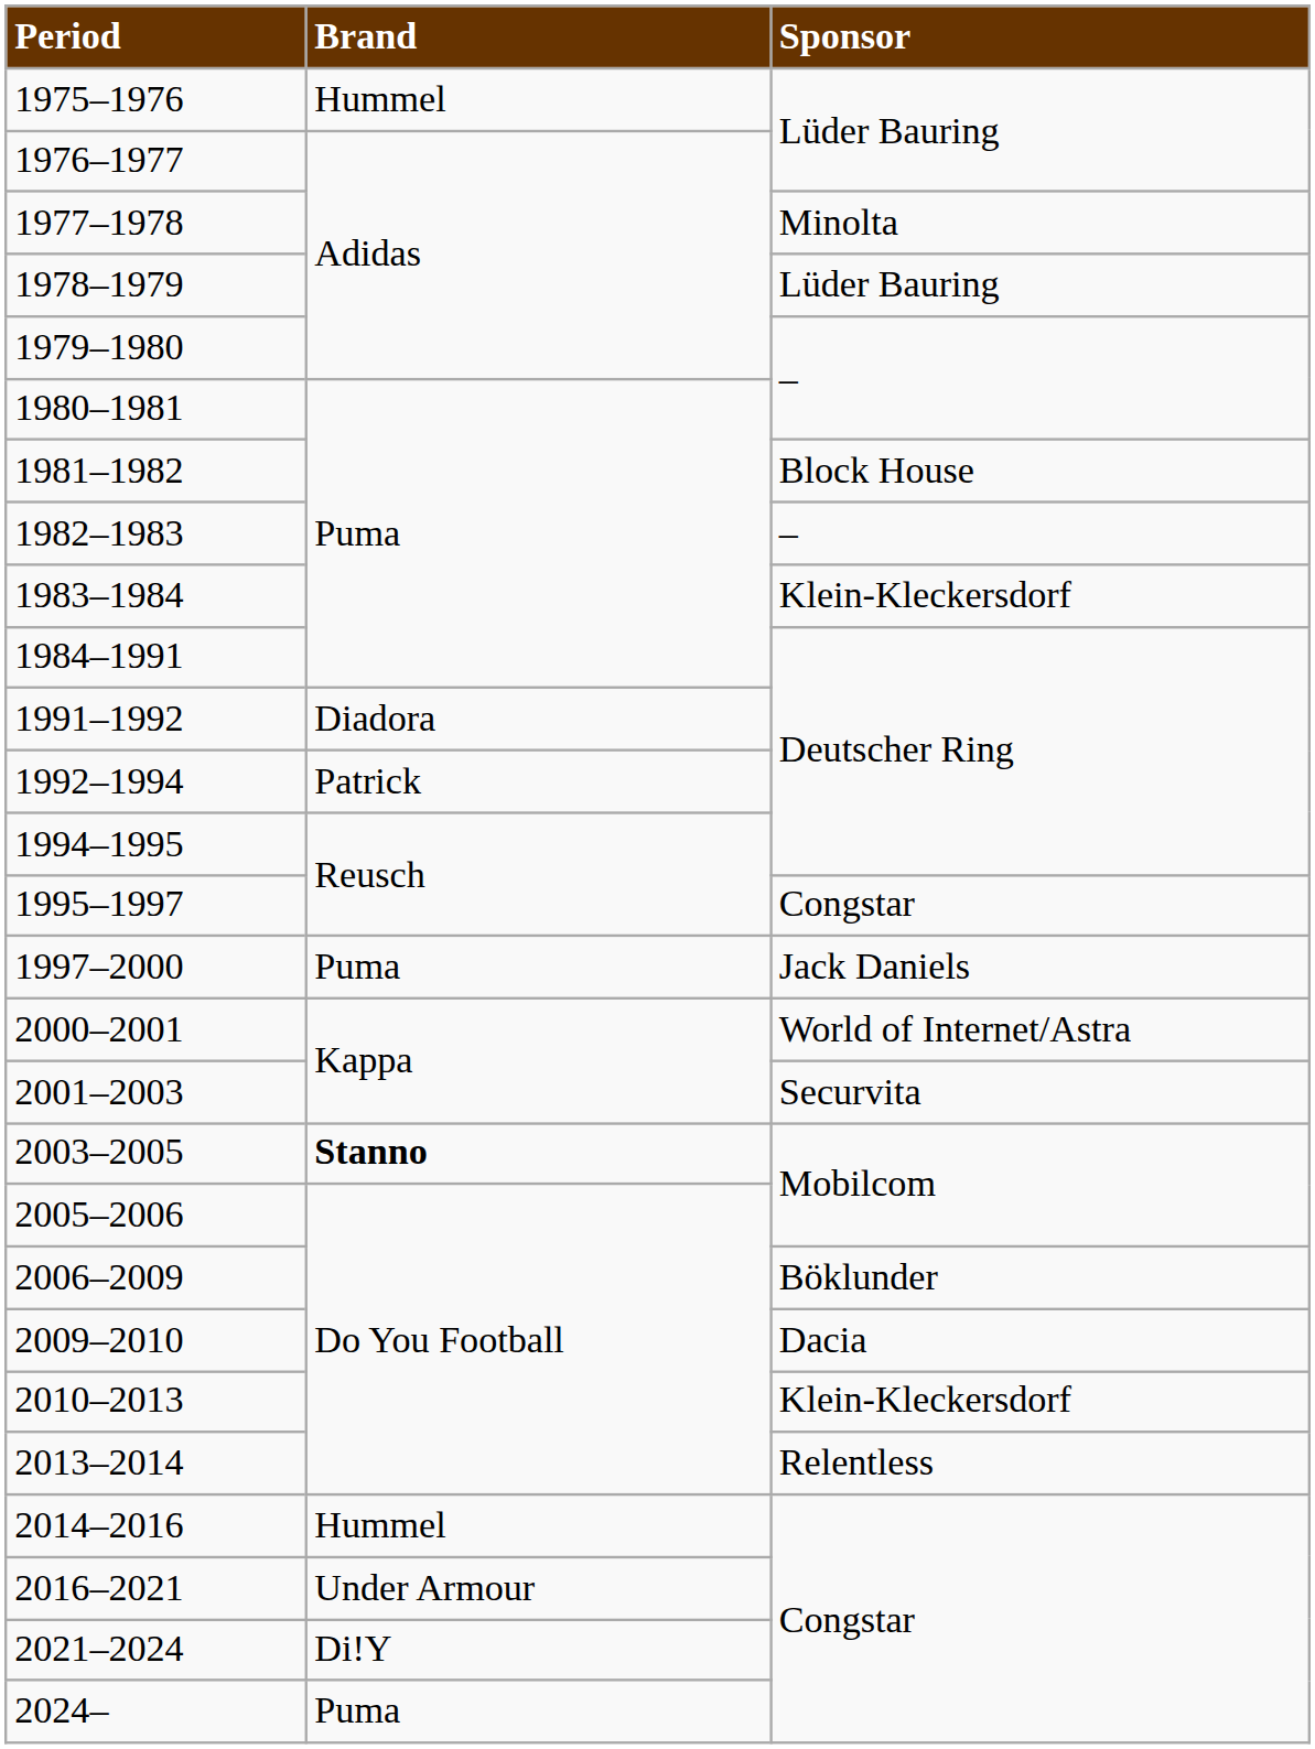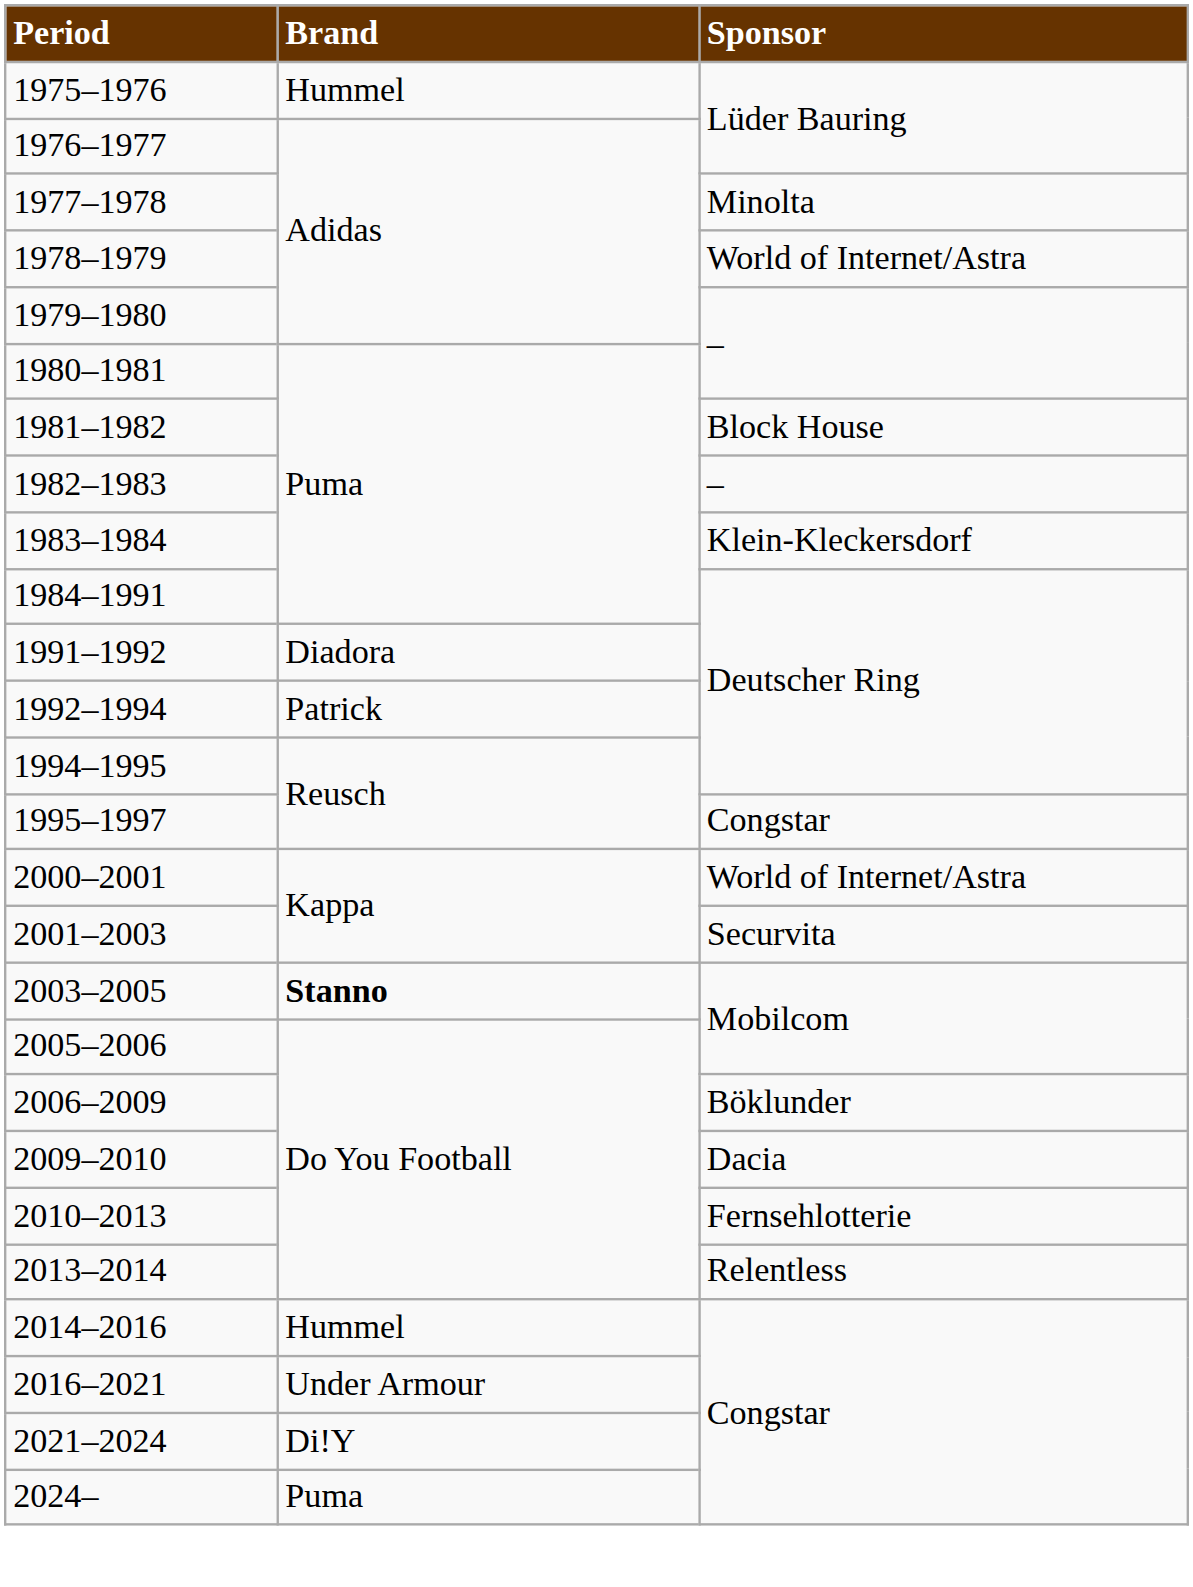 <table class="wikitable center" style="width:500px; font-size:90%;">
 <tr style="background:#630; color:#FFF; font-weight:bold;">
 <td style=min-width:5em>Period</td>
 <td style=min-width:8em>Brand</td>
 <td style=min-width:8em>Sponsor</td>
 </tr>
 <tr>
 <td>1975–1976</td>
 <td>Hummel</td>
 <td rowspan="2">Lüder Bauring</td>
 </tr>
 <tr>
 <td>1976–1977</td>
 <td rowspan="4">Adidas</td>
 </tr>
 <tr>
 <td>1977–1978</td>
 <td>Minolta</td>
 </tr>
 <tr>
 <td>1978–1979</td>
-<td>Lüder Bauring</td>
+<td>World of Internet/Astra</td>
 </tr>
 <tr>
 <td>1979–1980</td>
 <td rowspan="2">–</td>
 </tr>
 <tr>
 <td>1980–1981</td>
 <td rowspan="5">Puma</td>
 </tr>
 <tr>
 <td>1981–1982</td>
 <td>Block House</td>
 </tr>
 <tr>
 <td>1982–1983</td>
 <td>–</td>
 </tr>
 <tr>
 <td>1983–1984</td>
 <td>Klein-Kleckersdorf</td>
 </tr>
 <tr>
 <td>1984–1991</td>
 <td rowspan="4">Deutscher Ring</td>
 </tr>
 <tr>
 <td>1991–1992</td>
 <td>Diadora</td>
 </tr>
 <tr>
 <td>1992–1994</td>
 <td>Patrick</td>
 </tr>
 <tr>
 <td>1994–1995</td>
 <td rowspan="2">Reusch</td>
 </tr>
 <tr>
 <td>1995–1997</td>
 <td>Congstar</td>
 </tr>
 <tr>
-<td>1997–2000</td>
-<td>Puma</td>
-<td>Jack Daniels</td>
-</tr>
-<tr>
 <td>2000–2001</td>
 <td rowspan="2">Kappa</td>
 <td>World of Internet/Astra</td>
 </tr>
 <tr>
 <td>2001–2003</td>
 <td>Securvita</td>
 </tr>
 <tr>
 <td>2003–2005</td>
 <td><strong>Stanno</strong></td>
 <td rowspan=2>Mobilcom</td>
 </tr>
 <tr>
 <td>2005–2006</td>
 <td rowspan=5>Do You Football</td>
 </tr>
 <tr>
 <td>2006–2009</td>
 <td>Böklunder</td>
 </tr>
 <tr>
 <td>2009–2010</td>
 <td>Dacia</td>
 </tr>
 <tr>
 <td>2010–2013</td>
-<td>Klein-Kleckersdorf</td>
+<td>Fernsehlotterie</td>
 </tr>
 <tr>
 <td>2013–2014</td>
 <td>Relentless</td>
 </tr>
 <tr>
 <td>2014–2016</td>
 <td>Hummel</td>
 <td rowspan=4>Congstar</td>
 </tr>
 <tr>
 <td>2016–2021</td>
 <td>Under Armour</td>
 </tr>
 <tr>
 <td>2021–2024</td>
 <td>Di!Y</td>
 </tr>
 <tr>
 <td>2024–</td>
 <td>Puma</td>
 </tr>
 </table>
